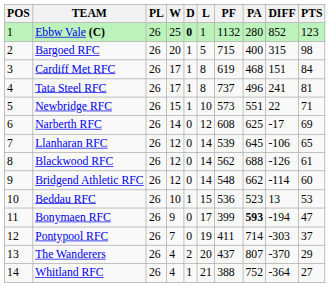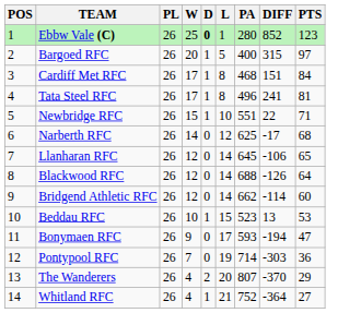 <table class="wikitable">
 <tr>
 <th>POS</th>
 <th>TEAM</th>
 <th>PL</th>
 <th>W</th>
 <th>D</th>
 <th>L</th>
-<th>PF</th>
 <th>PA</th>
 <th>DIFF</th>
 <th>PTS</th>
 </tr>
 <tr>
 <td style="background: #bcf3bb">1</td>
 <td style="background: #bcf3bb"><a href='#'>Ebbw Vale</a> <strong>(C)</strong></td>
 <td style="background: #bcf3bb">26</td>
 <td style="background: #bcf3bb">25</td>
 <td style="background: #bcf3bb"><strong>0</strong></td>
 <td style="background: #bcf3bb">1</td>
-<td style="background: #bcf3bb">1132</td>
 <td style="background: #bcf3bb">280</td>
 <td style="background: #bcf3bb">852</td>
 <td style="background: #bcf3bb">123</td>
 </tr>
 <tr>
 <td>2</td>
 <td><a href='#'>Bargoed RFC</a></td>
 <td>26</td>
 <td>20</td>
 <td>1</td>
 <td>5</td>
-<td>715</td>
 <td>400</td>
 <td>315</td>
-<td>98</td>
+<td>97</td>
 </tr>
 <tr>
 <td>3</td>
 <td><a href='#'>Cardiff Met RFC</a></td>
 <td>26</td>
 <td>17</td>
 <td>1</td>
 <td>8</td>
-<td>619</td>
 <td>468</td>
 <td>151</td>
 <td>84</td>
 </tr>
 <tr>
 <td>4</td>
 <td><a href='#'>Tata Steel RFC</a></td>
 <td>26</td>
 <td>17</td>
 <td>1</td>
 <td>8</td>
-<td>737</td>
 <td>496</td>
 <td>241</td>
 <td>81</td>
 </tr>
 <tr>
 <td>5</td>
 <td><a href='#'>Newbridge RFC</a></td>
 <td>26</td>
 <td>15</td>
 <td>1</td>
 <td>10</td>
-<td>573</td>
 <td>551</td>
 <td>22</td>
 <td>71</td>
 </tr>
 <tr>
 <td>6</td>
 <td><a href='#'>Narberth RFC</a></td>
 <td>26</td>
 <td>14</td>
 <td>0</td>
 <td>12</td>
-<td>608</td>
 <td>625</td>
 <td>-17</td>
-<td>69</td>
+<td>68</td>
 </tr>
 <tr>
 <td>7</td>
 <td><a href='#'>Llanharan RFC</a></td>
 <td>26</td>
 <td>12</td>
 <td>0</td>
 <td>14</td>
-<td>539</td>
 <td>645</td>
 <td>-106</td>
 <td>65</td>
 </tr>
 <tr>
 <td>8</td>
 <td><a href='#'>Blackwood RFC</a></td>
 <td>26</td>
 <td>12</td>
 <td>0</td>
 <td>14</td>
-<td>562</td>
 <td>688</td>
 <td>-126</td>
-<td>61</td>
+<td>64</td>
 </tr>
 <tr>
 <td>9</td>
 <td><a href='#'>Bridgend Athletic RFC</a></td>
 <td>26</td>
 <td>12</td>
 <td>0</td>
 <td>14</td>
-<td>548</td>
 <td>662</td>
 <td>-114</td>
 <td>60</td>
 </tr>
 <tr>
 <td>10</td>
 <td><a href='#'>Beddau RFC</a></td>
 <td>26</td>
 <td>10</td>
 <td>1</td>
 <td>15</td>
-<td>536</td>
 <td>523</td>
 <td>13</td>
 <td>53</td>
 </tr>
 <tr>
 <td>11</td>
 <td><a href='#'>Bonymaen RFC</a></td>
 <td>26</td>
 <td>9</td>
 <td>0</td>
 <td>17</td>
-<td>399</td>
-<td><strong>593</strong></td>
+<td>593</td>
 <td>-194</td>
 <td>47</td>
 </tr>
 <tr>
 <td>12</td>
 <td><a href='#'>Pontypool RFC</a></td>
 <td>26</td>
 <td>7</td>
 <td>0</td>
 <td>19</td>
-<td>411</td>
 <td>714</td>
 <td>-303</td>
-<td>37</td>
+<td>36</td>
 </tr>
 <tr>
 <td>13</td>
 <td><a href='#'>The Wanderers</a></td>
 <td>26</td>
 <td>4</td>
 <td>2</td>
 <td>20</td>
-<td>437</td>
 <td>807</td>
 <td>-370</td>
 <td>29</td>
 </tr>
 <tr>
 <td>14</td>
 <td><a href='#'>Whitland RFC</a></td>
 <td>26</td>
 <td>4</td>
 <td>1</td>
 <td>21</td>
-<td>388</td>
 <td>752</td>
 <td>-364</td>
 <td>27</td>
 </tr>
 </table>
